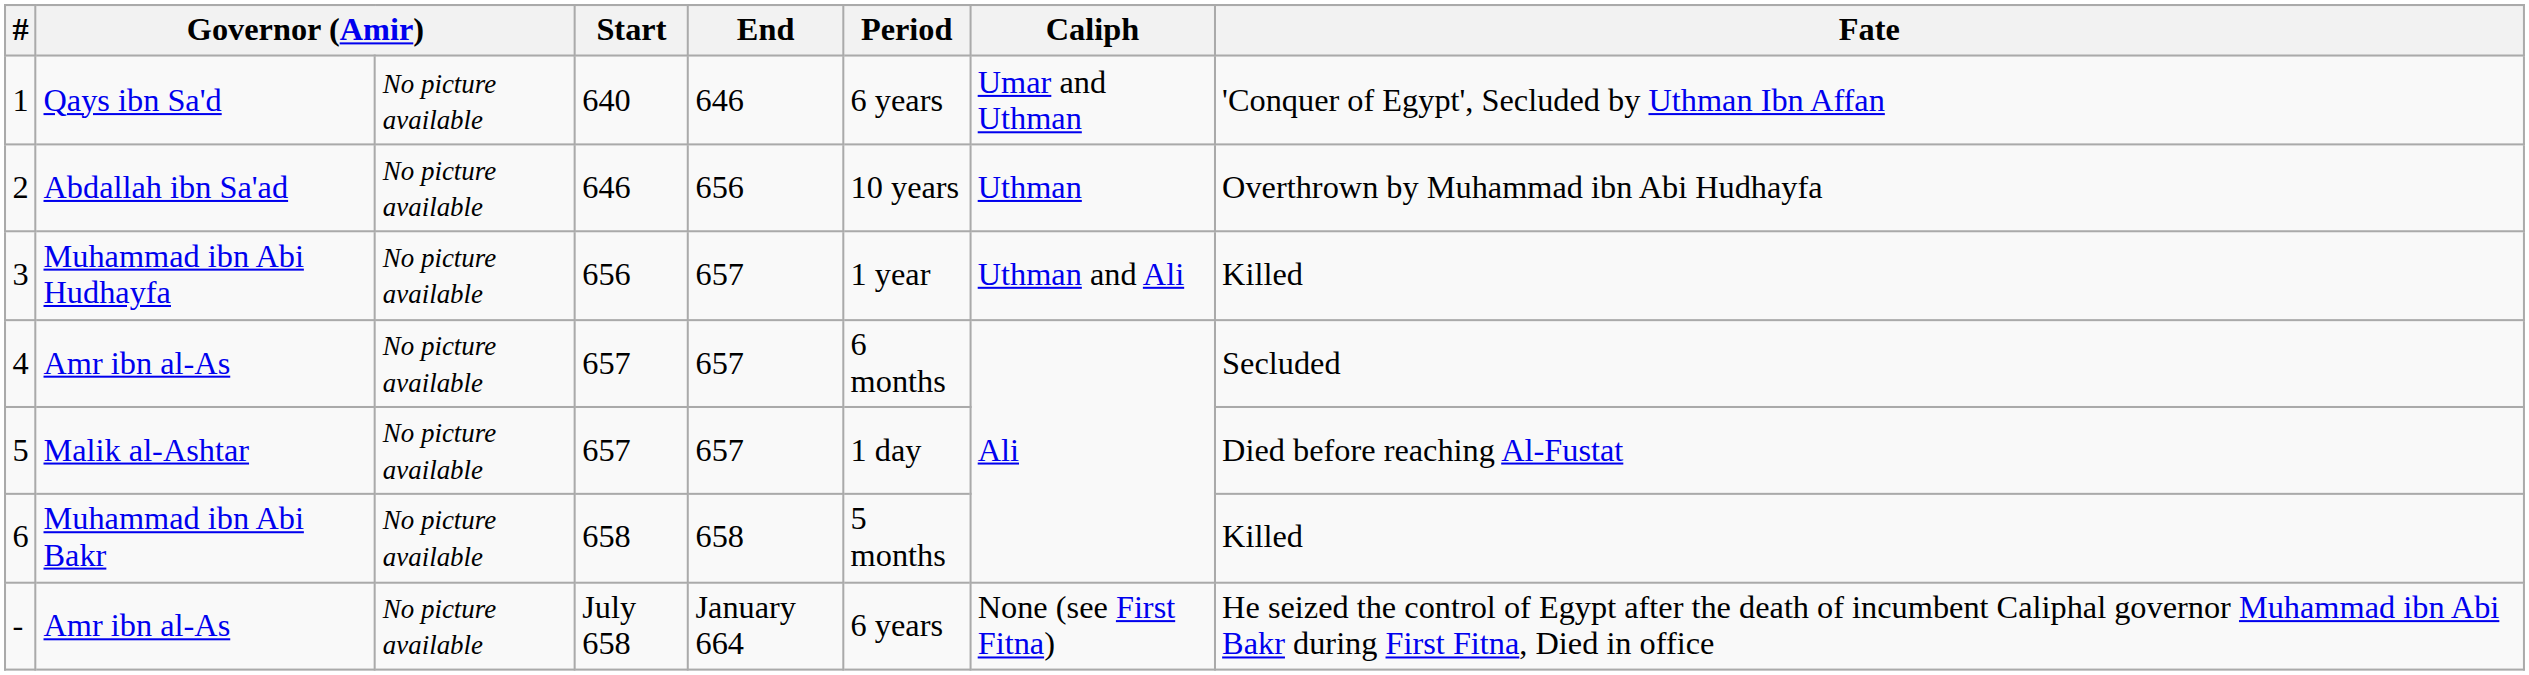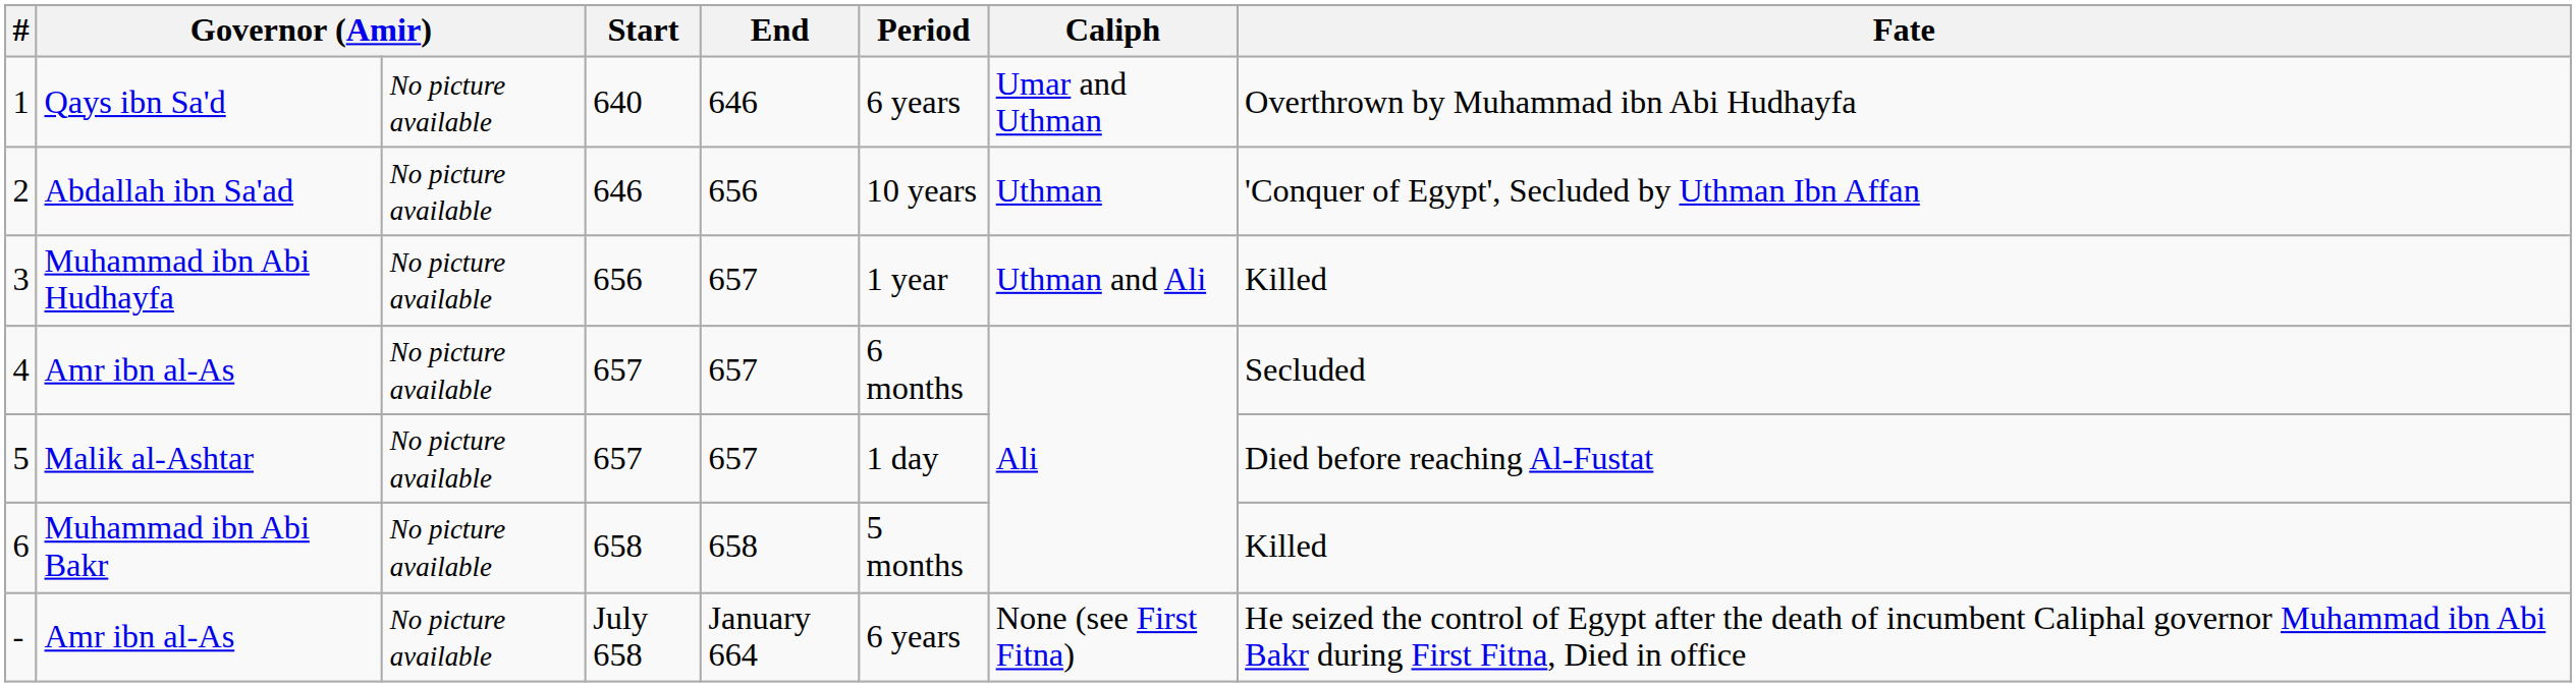 <table class="wikitable" style="text-align:left">
 <tr style="background:#cccccc">
 </tr>
 <tr>
 <th>#</th>
 <th colspan=2>Governor (<a href='#'>Amir</a>)</th>
 <th>Start</th>
 <th>End</th>
 <th>Period</th>
 <th>Caliph</th>
 <th>Fate</th>
 </tr>
 <tr>
 <td>1</td>
 <td><a href='#'>Qays ibn Sa'd</a></td>
 <td><small><em>No picture available</em></small></td>
 <td>640</td>
 <td>646</td>
 <td>6 years</td>
 <td><a href='#'>Umar</a> and <a href='#'>Uthman</a></td>
-<td>'Conquer of Egypt', Secluded by <a href='#'>Uthman Ibn Affan</a></td>
+<td>Overthrown by Muhammad ibn Abi Hudhayfa</td>
 </tr>
 <tr>
 <td>2</td>
 <td><a href='#'>Abdallah ibn Sa'ad</a></td>
 <td><small><em>No picture available</em></small></td>
 <td>646</td>
 <td>656</td>
 <td>10 years</td>
 <td><a href='#'>Uthman</a></td>
-<td>Overthrown by Muhammad ibn Abi Hudhayfa</td>
+<td>'Conquer of Egypt', Secluded by <a href='#'>Uthman Ibn Affan</a></td>
 </tr>
 <tr>
 <td>3</td>
 <td><a href='#'>Muhammad ibn Abi Hudhayfa</a></td>
 <td><small><em>No picture available</em></small></td>
 <td>656</td>
 <td>657</td>
 <td>1 year</td>
 <td><a href='#'>Uthman</a> and <a href='#'>Ali</a></td>
 <td>Killed</td>
 </tr>
 <tr>
 <td>4</td>
 <td><a href='#'>Amr ibn al-As</a></td>
 <td><small><em>No picture available</em></small></td>
 <td>657</td>
 <td>657</td>
 <td>6 months</td>
 <td rowspan=3><a href='#'>Ali</a></td>
 <td>Secluded</td>
 </tr>
 <tr>
 <td>5</td>
 <td><a href='#'>Malik al-Ashtar</a></td>
 <td><small><em>No picture available</em></small></td>
 <td>657</td>
 <td>657</td>
 <td>1 day</td>
 <td>Died before reaching <a href='#'>Al-Fustat</a></td>
 </tr>
 <tr>
 <td>6</td>
 <td><a href='#'>Muhammad ibn Abi Bakr</a></td>
 <td><small><em>No picture available</em></small></td>
 <td>658</td>
 <td>658</td>
 <td>5 months</td>
 <td>Killed</td>
 </tr>
 <tr>
 <td>-</td>
 <td><a href='#'>Amr ibn al-As</a></td>
 <td><small><em>No picture available</em></small></td>
 <td>July 658</td>
 <td>January 664</td>
 <td>6 years</td>
 <td>None (see <a href='#'>First Fitna</a>)</td>
 <td>He seized the control of Egypt after the death of incumbent Caliphal governor <a href='#'>Muhammad ibn Abi Bakr</a> during <a href='#'>First Fitna</a>, Died in office</td>
 </tr>
 </table>
